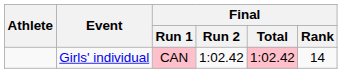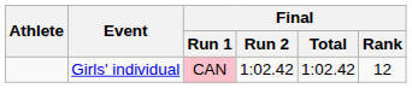 <table class="wikitable">
 <tr>
 <th rowspan="2">Athlete</th>
 <th rowspan="2">Event</th>
 <th colspan="4">Final</th>
 </tr>
 <tr>
 <th>Run 1</th>
 <th>Run 2</th>
 <th>Total</th>
 <th>Rank</th>
 </tr>
 <tr>
 <td></td>
 <td><a href='#'>Girls' individual</a></td>
 <td align="center" style="background: pink;">CAN</td>
 <td align="center">1:02.42</td>
-<td align="center" style="background: pink;">1:02.42</td>
-<td align="center">14</td>
+<td align="center">1:02.42</td>
+<td align="center">12</td>
 </tr>
 </table>
